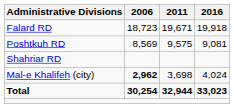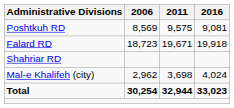 <table class="wikitable">
 <tr>
 <th>Administrative Divisions</th>
 <th>2006</th>
 <th>2011</th>
 <th>2016</th>
 </tr>
 <tr>
+<td><a href='#'>Poshtkuh RD</a></td>
+<td style="text-align: right;">8,569</td>
+<td style="text-align: right;">9,575</td>
+<td style="text-align: right;">9,081</td>
+</tr>
+<tr>
 <td><a href='#'>Falard RD</a></td>
 <td style="text-align: right;">18,723</td>
 <td style="text-align: right;">19,671</td>
 <td style="text-align: right;">19,918</td>
-</tr>
-<tr>
-<td><a href='#'>Poshtkuh RD</a></td>
-<td style="text-align: right;">8,569</td>
-<td style="text-align: right;">9,575</td>
-<td style="text-align: right;">9,081</td>
 </tr>
 <tr>
 <td><a href='#'>Shahriar RD</a></td>
 <td style="text-align: right;"></td>
 <td style="text-align: right;"></td>
 <td style="text-align: right;"></td>
 </tr>
 <tr>
 <td><a href='#'>Mal-e Khalifeh</a> (city)</td>
-<td style="text-align: right;"><strong>2,962</strong></td>
+<td style="text-align: right;">2,962</td>
 <td style="text-align: right;">3,698</td>
 <td style="text-align: right;">4,024</td>
 </tr>
 <tr>
 <td><strong>Total</strong></td>
 <td style="text-align: right;"><strong>30,254</strong></td>
 <td style="text-align: right;"><strong>32,944</strong></td>
 <td style="text-align: right;"><strong>33,023</strong></td>
 </tr>
 <tr>
 <td colspan=4></td>
 </tr>
 </table>
